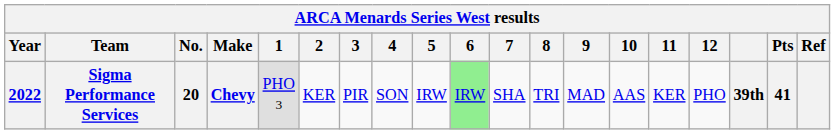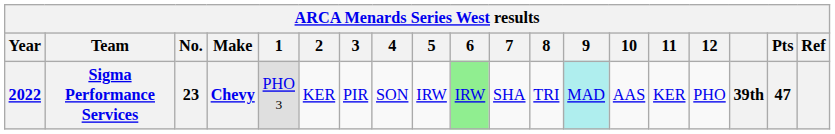 <table class="wikitable" style="text-align:center; font-size:75%">
 <tr>
 <th colspan=19><a href='#'>ARCA Menards Series West</a> results</th>
 </tr>
 <tr>
 <th>Year</th>
 <th>Team</th>
 <th>No.</th>
 <th>Make</th>
 <th>1</th>
 <th>2</th>
 <th>3</th>
 <th>4</th>
 <th>5</th>
 <th>6</th>
 <th>7</th>
 <th>8</th>
 <th>9</th>
 <th>10</th>
 <th>11</th>
 <th>12</th>
 <th></th>
 <th>Pts</th>
 <th>Ref</th>
 </tr>
 <tr>
 <th><a href='#'>2022</a></th>
 <th><a href='#'>Sigma Performance Services</a></th>
-<th>20</th>
+<th>23</th>
 <th><a href='#'>Chevy</a></th>
 <td style="background:#DFDFDF;"><a href='#'>PHO</a><br><small>3</small></td>
 <td><a href='#'>KER</a></td>
 <td><a href='#'>PIR</a></td>
 <td><a href='#'>SON</a></td>
 <td><a href='#'>IRW</a></td>
 <td style="background: lightgreen;"><a href='#'>IRW</a></td>
 <td><a href='#'>SHA</a></td>
 <td><a href='#'>TRI</a></td>
-<td><a href='#'>MAD</a></td>
+<td style="background: paleturquoise;"><a href='#'>MAD</a></td>
 <td><a href='#'>AAS</a></td>
 <td><a href='#'>KER</a></td>
 <td><a href='#'>PHO</a></td>
 <th>39th</th>
-<th>41</th>
+<th>47</th>
 <th></th>
 </tr>
 </table>
